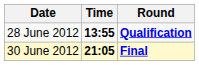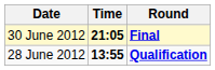 <table class="wikitable">
 <tr>
 <th>Date</th>
 <th>Time</th>
 <th>Round</th>
 </tr>
+<tr style=background:lemonchiffon>
+<td>30 June 2012</td>
+<td><strong>21:05</strong></td>
+<td><strong><a href='#'>Final</a></strong></td>
+</tr>
 <tr>
 <td>28 June 2012</td>
 <td><strong>13:55</strong></td>
 <td><strong><a href='#'>Qualification</a></strong></td>
 </tr>
-<tr style=background:lemonchiffon>
-<td>30 June 2012</td>
-<td><strong>21:05</strong></td>
-<td><strong><a href='#'>Final</a></strong></td>
-</tr>
 </table>
